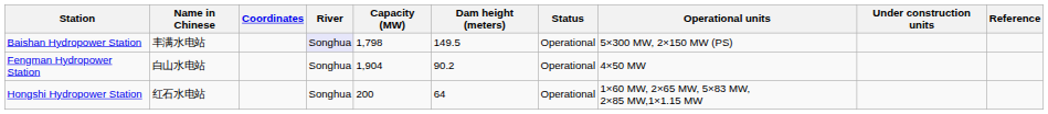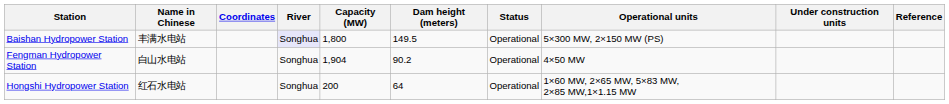 <table class="wikitable sortable">
 <tr>
 <th>Station</th>
 <th>Name in Chinese</th>
 <th><a href='#'>Coordinates</a></th>
 <th>River</th>
 <th>Capacity (MW)</th>
 <th>Dam height (meters)</th>
 <th>Status</th>
 <th>Operational units</th>
 <th>Under construction units</th>
 <th>Reference</th>
 </tr>
 <tr>
 <td><a href='#'>Baishan Hydropower Station</a></td>
 <td>丰满水电站</td>
 <td></td>
 <td style="background: lavender;">Songhua</td>
-<td>1,798</td>
+<td>1,800</td>
 <td>149.5</td>
 <td>Operational</td>
 <td>5×300 MW, 2×150 MW (PS)</td>
 <td></td>
 <td></td>
 </tr>
 <tr>
 <td><a href='#'>Fengman Hydropower Station</a></td>
 <td>白山水电站</td>
 <td></td>
 <td>Songhua</td>
 <td>1,904</td>
 <td>90.2</td>
 <td>Operational</td>
 <td>4×50 MW</td>
 <td></td>
 <td></td>
 </tr>
 <tr>
 <td><a href='#'>Hongshi Hydropower Station</a></td>
 <td>红石水电站</td>
 <td></td>
 <td>Songhua</td>
 <td>200</td>
 <td>64</td>
 <td>Operational</td>
 <td>1×60 MW, 2×65 MW, 5×83 MW, 2×85 MW,1×1.15 MW</td>
 <td></td>
 <td></td>
 </tr>
 </table>
